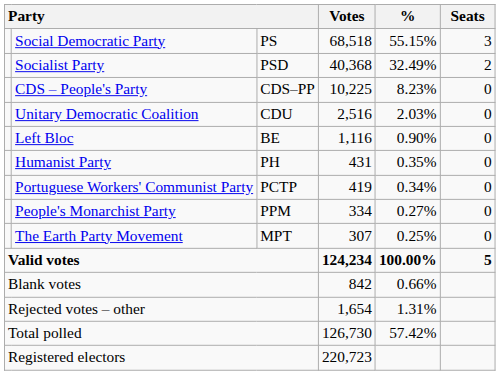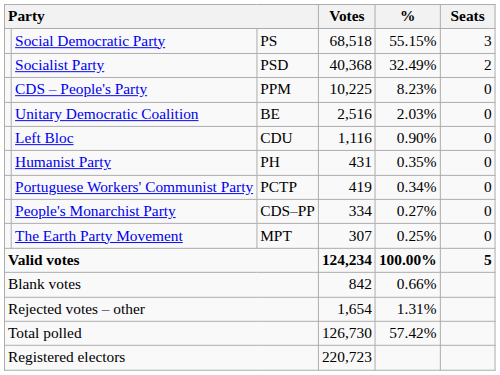 <table class="wikitable" border="1" style="text-align:right;">
 <tr>
 <th style="text-align:left;" colspan=3>Party</th>
 <th align=center width="50">Votes</th>
 <th align=center width="50">%</th>
 <th align=center width="50">Seats</th>
 </tr>
 <tr>
 <td></td>
 <td align=left><a href='#'>Social Democratic Party</a></td>
 <td align=left>PS</td>
 <td>68,518</td>
 <td>55.15%</td>
 <td>3</td>
 </tr>
 <tr>
 <td></td>
 <td align=left><a href='#'>Socialist Party</a></td>
 <td align=left>PSD</td>
 <td>40,368</td>
 <td>32.49%</td>
 <td>2</td>
 </tr>
 <tr>
 <td></td>
 <td align=left><a href='#'>CDS – People's Party</a></td>
-<td align=left style="white-space: nowrap;">CDS–PP</td>
+<td align=left>PPM</td>
 <td>10,225</td>
 <td>8.23%</td>
 <td>0</td>
 </tr>
 <tr>
 <td></td>
 <td align=left style="white-space: nowrap;"><a href='#'>Unitary Democratic Coalition</a></td>
-<td align=left>CDU</td>
+<td align=left>BE</td>
 <td>2,516</td>
 <td>2.03%</td>
 <td>0</td>
 </tr>
 <tr>
 <td></td>
 <td align=left><a href='#'>Left Bloc</a></td>
-<td align=left>BE</td>
+<td align=left>CDU</td>
 <td>1,116</td>
 <td>0.90%</td>
 <td>0</td>
 </tr>
 <tr>
 <td></td>
 <td align=left><a href='#'>Humanist Party</a></td>
 <td align=left>PH</td>
 <td>431</td>
 <td>0.35%</td>
 <td>0</td>
 </tr>
 <tr>
 <td></td>
 <td align=left><a href='#'>Portuguese Workers' Communist Party</a></td>
 <td align=left>PCTP</td>
 <td>419</td>
 <td>0.34%</td>
 <td>0</td>
 </tr>
 <tr>
 <td></td>
 <td align=left><a href='#'>People's Monarchist Party</a></td>
-<td align=left>PPM</td>
+<td align=left style="white-space: nowrap;">CDS–PP</td>
 <td>334</td>
 <td>0.27%</td>
 <td>0</td>
 </tr>
 <tr>
 <td></td>
 <td align=left><a href='#'>The Earth Party Movement</a></td>
 <td align=left>MPT</td>
 <td>307</td>
 <td>0.25%</td>
 <td>0</td>
 </tr>
 <tr style="font-weight:bold">
 <td align=left colspan=3>Valid votes</td>
 <td>124,234</td>
 <td>100.00%</td>
 <td>5</td>
 </tr>
 <tr>
 <td align=left colspan=3>Blank votes</td>
 <td>842</td>
 <td>0.66%</td>
 <td></td>
 </tr>
 <tr>
 <td align=left colspan=3>Rejected votes – other</td>
 <td>1,654</td>
 <td>1.31%</td>
 <td></td>
 </tr>
 <tr>
 <td align=left colspan=3>Total polled</td>
 <td>126,730</td>
 <td>57.42%</td>
 <td></td>
 </tr>
 <tr>
 <td align=left colspan=3>Registered electors</td>
 <td>220,723</td>
 <td></td>
 <td></td>
 </tr>
 </table>
